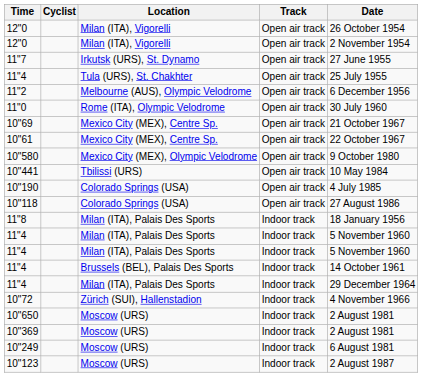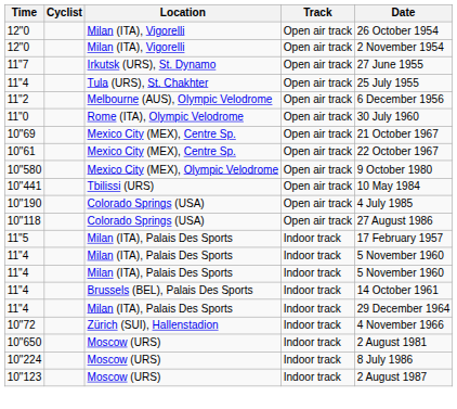 <table class="wikitable">
 <tr align="left">
 <th>Time</th>
 <th>Cyclist</th>
 <th>Location</th>
 <th>Track</th>
 <th>Date</th>
 </tr>
 <tr>
 <td>12"0</td>
 <td></td>
 <td><a href='#'>Milan</a> (ITA), <a href='#'>Vigorelli</a></td>
 <td>Open air track</td>
 <td>26 October 1954</td>
 </tr>
 <tr>
 <td>12"0</td>
 <td></td>
 <td><a href='#'>Milan</a> (ITA), <a href='#'>Vigorelli</a></td>
 <td>Open air track</td>
 <td>2 November 1954</td>
 </tr>
 <tr>
 <td>11"7</td>
 <td></td>
 <td><a href='#'>Irkutsk</a> (URS), <a href='#'>St. Dynamo</a></td>
 <td>Open air track</td>
 <td>27 June 1955</td>
 </tr>
 <tr>
 <td>11"4</td>
 <td></td>
 <td><a href='#'>Tula</a> (URS), <a href='#'>St. Chakhter</a></td>
 <td>Open air track</td>
 <td>25 July 1955</td>
 </tr>
 <tr>
 <td>11"2</td>
 <td></td>
 <td><a href='#'>Melbourne</a> (AUS), <a href='#'>Olympic Velodrome</a></td>
 <td>Open air track</td>
 <td>6 December 1956</td>
 </tr>
 <tr>
 <td>11"0</td>
 <td></td>
 <td><a href='#'>Rome</a> (ITA), <a href='#'>Olympic Velodrome</a></td>
 <td>Open air track</td>
 <td>30 July 1960</td>
 </tr>
 <tr>
 <td>10"69</td>
 <td></td>
 <td><a href='#'>Mexico City</a> (MEX), <a href='#'>Centre Sp.</a></td>
 <td>Open air track</td>
 <td>21 October 1967</td>
 </tr>
 <tr>
 <td>10"61</td>
 <td></td>
 <td><a href='#'>Mexico City</a> (MEX), <a href='#'>Centre Sp.</a></td>
 <td>Open air track</td>
 <td>22 October 1967</td>
 </tr>
 <tr>
 <td>10"580</td>
 <td></td>
 <td><a href='#'>Mexico City</a> (MEX), <a href='#'>Olympic Velodrome</a></td>
 <td>Open air track</td>
 <td>9 October 1980</td>
 </tr>
 <tr>
 <td>10"441</td>
 <td></td>
 <td><a href='#'>Tbilissi</a> (URS)</td>
 <td>Open air track</td>
 <td>10 May 1984</td>
 </tr>
 <tr>
 <td>10"190</td>
 <td></td>
 <td><a href='#'>Colorado Springs</a> (USA)</td>
 <td>Open air track</td>
 <td>4 July 1985</td>
 </tr>
 <tr>
 <td>10"118</td>
 <td></td>
 <td><a href='#'>Colorado Springs</a> (USA)</td>
 <td>Open air track</td>
 <td>27 August 1986</td>
 </tr>
 <tr>
-<td>11"8</td>
+<td>11"5</td>
 <td></td>
 <td><a href='#'>Milan</a> (ITA), Palais Des Sports</td>
 <td>Indoor track</td>
-<td>18 January 1956</td>
+<td>17 February 1957</td>
 </tr>
 <tr>
 <td>11"4</td>
 <td></td>
 <td><a href='#'>Milan</a> (ITA), Palais Des Sports</td>
 <td>Indoor track</td>
 <td>5 November 1960</td>
 </tr>
 <tr>
 <td>11"4</td>
 <td></td>
 <td><a href='#'>Milan</a> (ITA), Palais Des Sports</td>
 <td>Indoor track</td>
 <td>5 November 1960</td>
 </tr>
 <tr>
 <td>11"4</td>
 <td></td>
 <td><a href='#'>Brussels</a> (BEL), Palais Des Sports</td>
 <td>Indoor track</td>
 <td>14 October 1961</td>
 </tr>
 <tr>
 <td>11"4</td>
 <td></td>
 <td><a href='#'>Milan</a> (ITA), Palais Des Sports</td>
 <td>Indoor track</td>
 <td>29 December 1964</td>
 </tr>
 <tr>
 <td>10"72</td>
 <td></td>
 <td><a href='#'>Zürich</a> (SUI), <a href='#'>Hallenstadion</a></td>
 <td>Indoor track</td>
 <td>4 November 1966</td>
 </tr>
 <tr>
 <td>10"650</td>
 <td></td>
 <td><a href='#'>Moscow</a> (URS)</td>
 <td>Indoor track</td>
 <td>2 August 1981</td>
 </tr>
 <tr>
-<td>10"369</td>
+<td>10"224</td>
 <td></td>
 <td><a href='#'>Moscow</a> (URS)</td>
 <td>Indoor track</td>
-<td>2 August 1981</td>
-</tr>
-<tr>
-<td>10"249</td>
-<td></td>
-<td><a href='#'>Moscow</a> (URS)</td>
-<td>Indoor track</td>
-<td>6 August 1981</td>
+<td>8 July 1986</td>
 </tr>
 <tr>
 <td>10"123</td>
 <td></td>
 <td><a href='#'>Moscow</a> (URS)</td>
 <td>Indoor track</td>
 <td>2 August 1987</td>
 </tr>
 </table>
